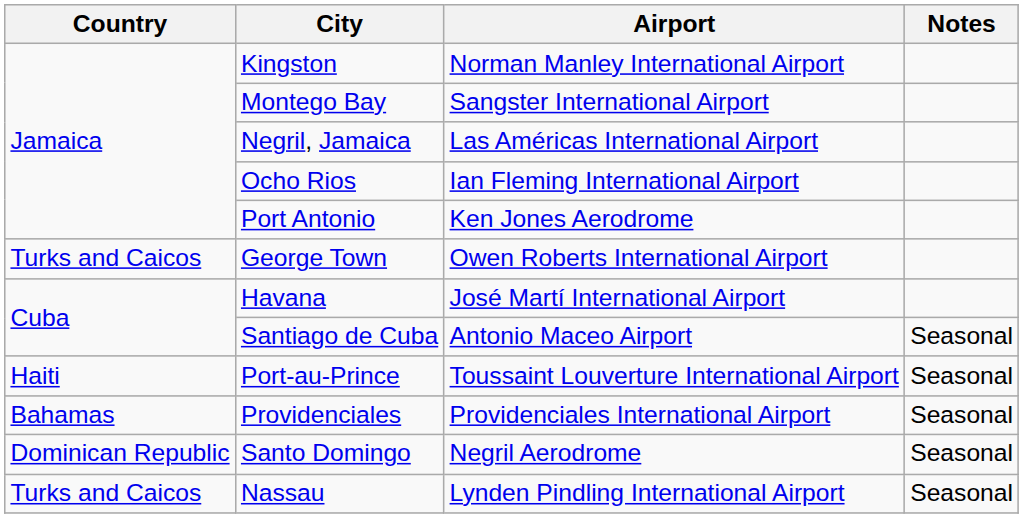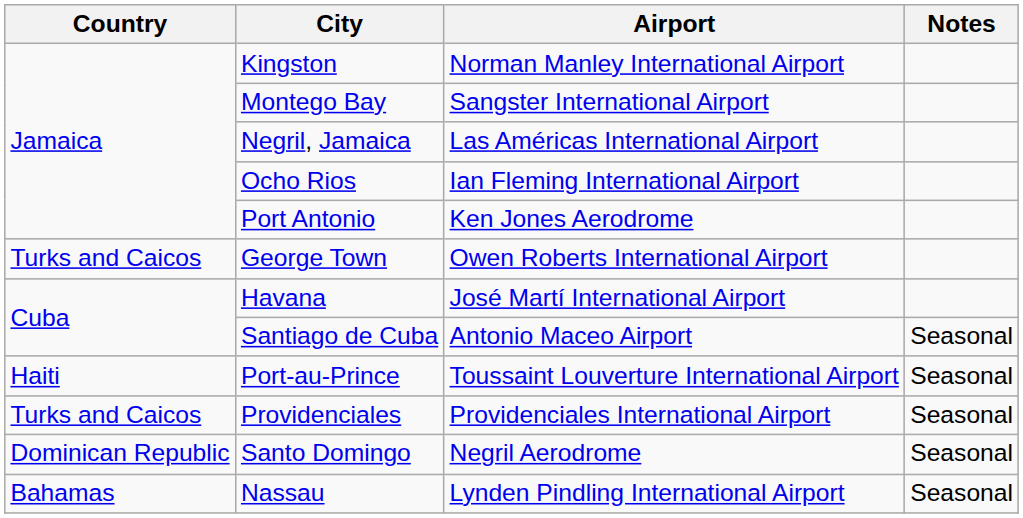 <table class="wikitable sortable">
 <tr>
 <th>Country</th>
 <th>City</th>
 <th>Airport</th>
 <th>Notes</th>
 </tr>
 <tr>
 <td rowspan=5><a href='#'>Jamaica</a></td>
 <td><a href='#'>Kingston</a></td>
 <td><a href='#'>Norman Manley International Airport</a></td>
 <td></td>
 </tr>
 <tr>
 <td><a href='#'>Montego Bay</a></td>
 <td><a href='#'>Sangster International Airport</a></td>
 <td></td>
 </tr>
 <tr>
 <td><a href='#'>Negril</a>, <a href='#'>Jamaica</a></td>
 <td><a href='#'>Las Américas International Airport</a></td>
 <td></td>
 </tr>
 <tr>
 <td><a href='#'>Ocho Rios</a></td>
 <td><a href='#'>Ian Fleming International Airport</a></td>
 <td></td>
 </tr>
 <tr>
 <td><a href='#'>Port Antonio</a></td>
 <td><a href='#'>Ken Jones Aerodrome</a></td>
 <td></td>
 </tr>
 <tr>
 <td><a href='#'>Turks and Caicos</a></td>
 <td><a href='#'>George Town</a></td>
 <td><a href='#'>Owen Roberts International Airport</a></td>
 <td></td>
 </tr>
 <tr>
 <td rowspan=2><a href='#'>Cuba</a></td>
 <td><a href='#'>Havana</a></td>
 <td><a href='#'>José Martí International Airport</a></td>
 <td></td>
 </tr>
 <tr>
 <td><a href='#'>Santiago de Cuba</a></td>
 <td><a href='#'>Antonio Maceo Airport</a></td>
 <td>Seasonal</td>
 </tr>
 <tr>
 <td><a href='#'>Haiti</a></td>
 <td><a href='#'>Port-au-Prince</a></td>
 <td><a href='#'>Toussaint Louverture International Airport</a></td>
 <td>Seasonal</td>
 </tr>
 <tr>
-<td><a href='#'>Bahamas</a></td>
+<td><a href='#'>Turks and Caicos</a></td>
 <td><a href='#'>Providenciales</a></td>
 <td><a href='#'>Providenciales International Airport</a></td>
 <td>Seasonal</td>
 </tr>
 <tr>
 <td><a href='#'>Dominican Republic</a></td>
 <td><a href='#'>Santo Domingo</a></td>
 <td><a href='#'>Negril Aerodrome</a></td>
 <td>Seasonal</td>
 </tr>
 <tr>
-<td><a href='#'>Turks and Caicos</a></td>
+<td><a href='#'>Bahamas</a></td>
 <td><a href='#'>Nassau</a></td>
 <td><a href='#'>Lynden Pindling International Airport</a></td>
 <td>Seasonal</td>
 </tr>
 </table>
